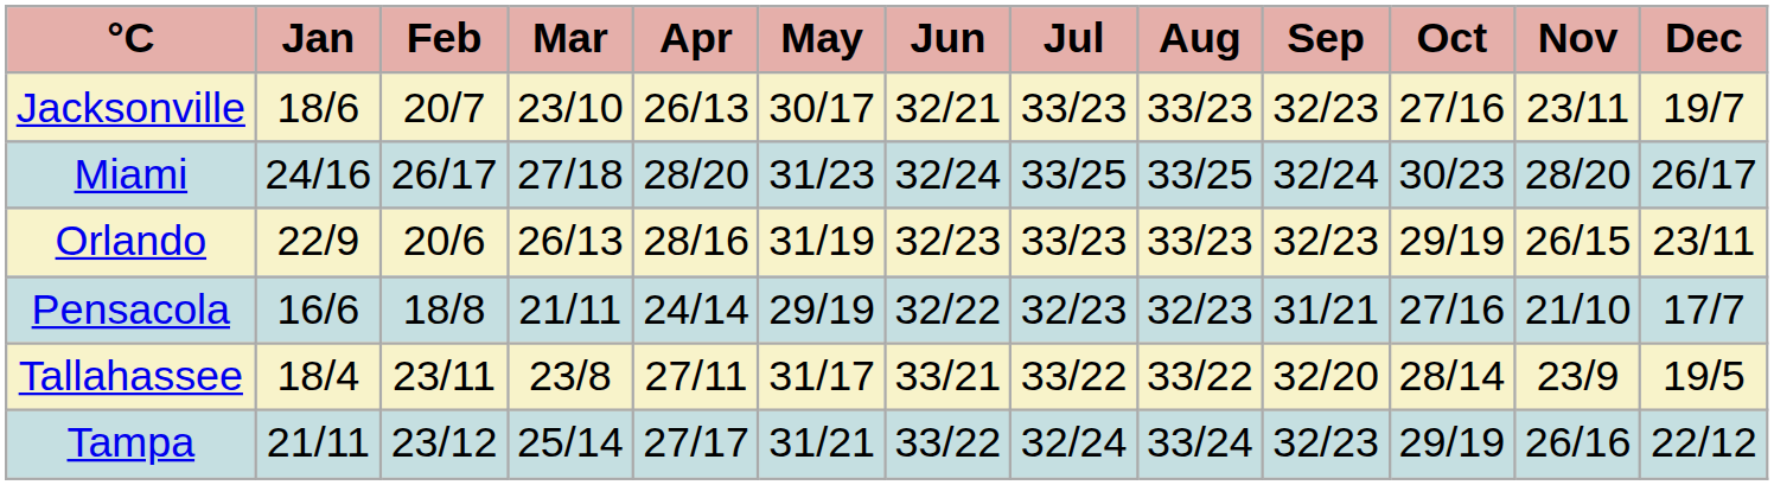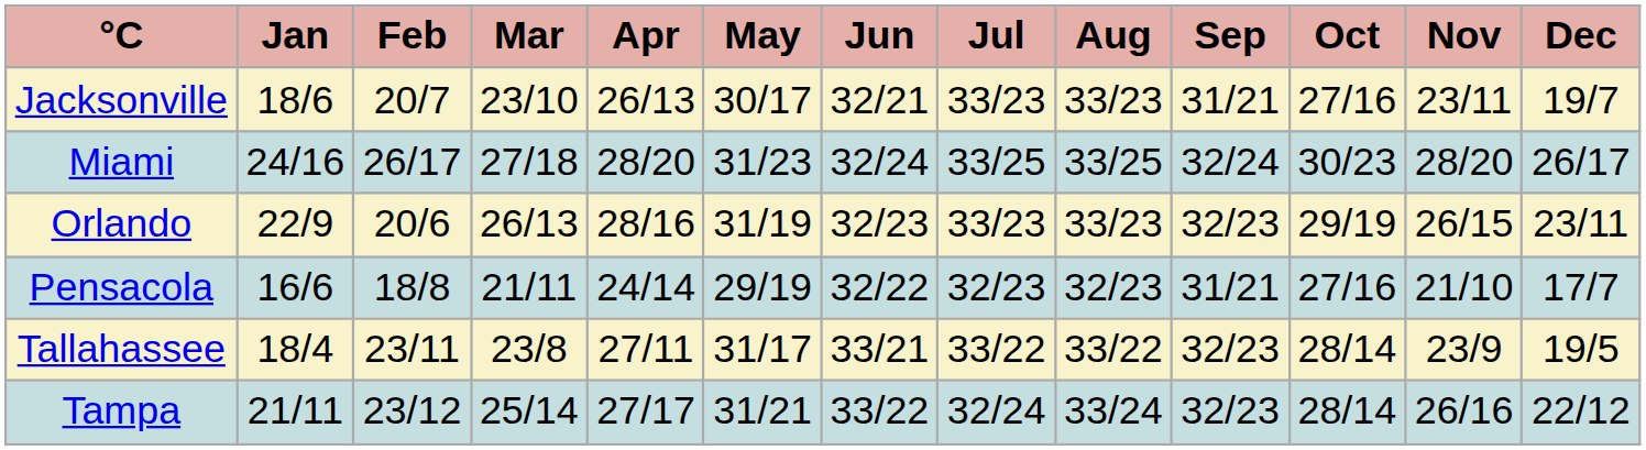 <table class="wikitable" style="text-align:center; margin-left: auto; margin-right: auto; border: none;">
 <tr style="background:#e5afaa; color:#000">
 <td><strong>°C</strong></td>
 <td><strong>Jan</strong></td>
 <td><strong>Feb</strong></td>
 <td><strong>Mar</strong></td>
 <td><strong>Apr</strong></td>
 <td><strong>May</strong></td>
 <td><strong>Jun</strong></td>
 <td><strong>Jul</strong></td>
 <td><strong>Aug</strong></td>
 <td><strong>Sep</strong></td>
 <td><strong>Oct</strong></td>
 <td><strong>Nov</strong></td>
 <td><strong>Dec</strong></td>
 </tr>
 <tr style="background:#f8f3ca; color:#000">
 <td><a href='#'>Jacksonville</a></td>
 <td>18/6</td>
 <td>20/7</td>
 <td>23/10</td>
 <td>26/13</td>
 <td>30/17</td>
 <td>32/21</td>
 <td>33/23</td>
 <td>33/23</td>
-<td>32/23</td>
+<td>31/21</td>
 <td>27/16</td>
 <td>23/11</td>
 <td>19/7</td>
 </tr>
 <tr style="background:#c5dfe1; color:#000">
 <td><a href='#'>Miami</a></td>
 <td>24/16</td>
 <td>26/17</td>
 <td>27/18</td>
 <td>28/20</td>
 <td>31/23</td>
 <td>32/24</td>
 <td>33/25</td>
 <td>33/25</td>
 <td>32/24</td>
 <td>30/23</td>
 <td>28/20</td>
 <td>26/17</td>
 </tr>
 <tr style="background:#f8f3ca; color:#000">
 <td><a href='#'>Orlando</a></td>
 <td>22/9</td>
 <td>20/6</td>
 <td>26/13</td>
 <td>28/16</td>
 <td>31/19</td>
 <td>32/23</td>
 <td>33/23</td>
 <td>33/23</td>
 <td>32/23</td>
 <td>29/19</td>
 <td>26/15</td>
 <td>23/11</td>
 </tr>
 <tr style="background:#c5dfe1; color:#000">
 <td><a href='#'>Pensacola</a></td>
 <td>16/6</td>
 <td>18/8</td>
 <td>21/11</td>
 <td>24/14</td>
 <td>29/19</td>
 <td>32/22</td>
 <td>32/23</td>
 <td>32/23</td>
 <td>31/21</td>
 <td>27/16</td>
 <td>21/10</td>
 <td>17/7</td>
 </tr>
 <tr style="background:#f8f3ca; color:#000">
 <td><a href='#'>Tallahassee</a></td>
 <td>18/4</td>
 <td>23/11</td>
 <td>23/8</td>
 <td>27/11</td>
 <td>31/17</td>
 <td>33/21</td>
 <td>33/22</td>
 <td>33/22</td>
-<td>32/20</td>
+<td>32/23</td>
 <td>28/14</td>
 <td>23/9</td>
 <td>19/5</td>
 </tr>
 <tr style="background:#c5dfe1; color:#000">
 <td><a href='#'>Tampa</a></td>
 <td>21/11</td>
 <td>23/12</td>
 <td>25/14</td>
 <td>27/17</td>
 <td>31/21</td>
 <td>33/22</td>
 <td>32/24</td>
 <td>33/24</td>
 <td>32/23</td>
-<td>29/19</td>
+<td>28/14</td>
 <td>26/16</td>
 <td>22/12</td>
 </tr>
 </table>
